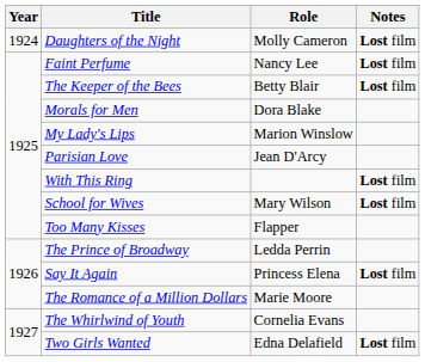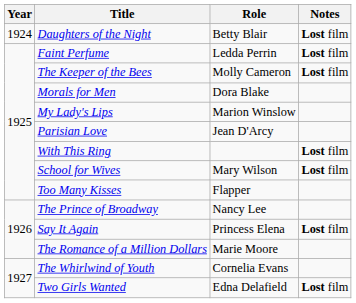 <table class="wikitable sortable">
 <tr>
 <th>Year</th>
 <th>Title</th>
 <th>Role</th>
 <th class="unsortable">Notes</th>
 </tr>
 <tr>
 <td>1924</td>
 <td><em><a href='#'>Daughters of the Night</a></em></td>
-<td>Molly Cameron</td>
+<td>Betty Blair</td>
 <td><strong>Lost</strong> film </td>
 </tr>
 <tr>
 <td rowspan=8>1925</td>
 <td><em><a href='#'>Faint Perfume</a></em></td>
-<td>Nancy Lee</td>
+<td>Ledda Perrin</td>
 <td><strong>Lost</strong> film </td>
 </tr>
 <tr>
 <td><em><a href='#'>The Keeper of the Bees</a></em></td>
-<td>Betty Blair</td>
+<td>Molly Cameron</td>
 <td><strong>Lost</strong> film</td>
 </tr>
 <tr>
 <td><em><a href='#'>Morals for Men</a></em></td>
 <td>Dora Blake</td>
 <td></td>
 </tr>
 <tr>
 <td><em><a href='#'>My Lady's Lips</a></em></td>
 <td>Marion Winslow</td>
 <td></td>
 </tr>
 <tr>
 <td><em><a href='#'>Parisian Love</a></em></td>
 <td>Jean D'Arcy</td>
 <td></td>
 </tr>
 <tr>
 <td><em><a href='#'>With This Ring</a></em></td>
 <td></td>
 <td><strong>Lost</strong> film </td>
 </tr>
 <tr>
 <td><em><a href='#'>School for Wives</a></em></td>
 <td>Mary Wilson</td>
 <td><strong>Lost</strong> film</td>
 </tr>
 <tr>
 <td><em><a href='#'>Too Many Kisses</a></em></td>
 <td>Flapper</td>
 <td></td>
 </tr>
 <tr>
 <td rowspan=3>1926</td>
 <td><em><a href='#'>The Prince of Broadway</a></em></td>
-<td>Ledda Perrin</td>
+<td>Nancy Lee</td>
 <td></td>
 </tr>
 <tr>
 <td><em><a href='#'>Say It Again</a></em></td>
 <td>Princess Elena</td>
 <td><strong>Lost</strong> film </td>
 </tr>
 <tr>
 <td><em><a href='#'>The Romance of a Million Dollars</a></em></td>
 <td>Marie Moore</td>
 <td></td>
 </tr>
 <tr>
 <td rowspan=2>1927</td>
 <td><em><a href='#'>The Whirlwind of Youth</a></em></td>
 <td>Cornelia Evans</td>
 <td></td>
 </tr>
 <tr>
 <td><em><a href='#'>Two Girls Wanted</a></em></td>
 <td>Edna Delafield</td>
 <td><strong>Lost</strong> film</td>
 </tr>
 </table>
